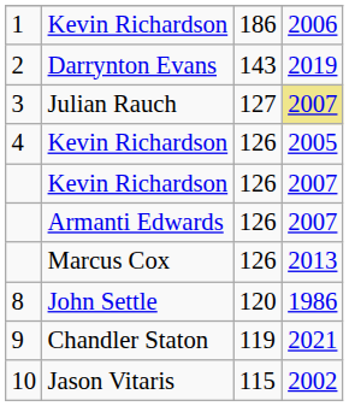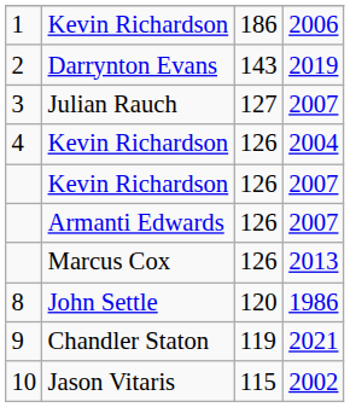 <table class="wikitable">
 <tr>
 </tr>
 <tr>
 <td>1</td>
 <td><a href='#'>Kevin Richardson</a></td>
 <td><abbr>186</abbr></td>
 <td><a href='#'>2006</a></td>
 </tr>
 <tr>
 <td>2</td>
 <td><a href='#'>Darrynton Evans</a></td>
 <td><abbr>143</abbr></td>
 <td><a href='#'>2019</a></td>
 </tr>
 <tr>
 <td>3</td>
 <td>Julian Rauch</td>
 <td><abbr>127</abbr></td>
-<td style="background: khaki;"><a href='#'>2007</a></td>
+<td><a href='#'>2007</a></td>
 </tr>
 <tr>
 <td>4</td>
 <td><a href='#'>Kevin Richardson</a></td>
 <td><abbr>126</abbr></td>
-<td><a href='#'>2005</a></td>
+<td><a href='#'>2004</a></td>
 </tr>
 <tr>
 <td></td>
 <td><a href='#'>Kevin Richardson</a></td>
 <td><abbr>126</abbr></td>
 <td><a href='#'>2007</a></td>
 </tr>
 <tr>
 <td></td>
 <td><a href='#'>Armanti Edwards</a></td>
 <td><abbr>126</abbr></td>
 <td><a href='#'>2007</a></td>
 </tr>
 <tr>
 <td></td>
 <td>Marcus Cox</td>
 <td><abbr>126</abbr></td>
 <td><a href='#'>2013</a></td>
 </tr>
 <tr>
 <td>8</td>
 <td><a href='#'>John Settle</a></td>
 <td><abbr>120</abbr></td>
 <td><a href='#'>1986</a></td>
 </tr>
 <tr>
 <td>9</td>
 <td>Chandler Staton</td>
 <td><abbr>119</abbr></td>
 <td><a href='#'>2021</a></td>
 </tr>
 <tr>
 <td>10</td>
 <td>Jason Vitaris</td>
 <td><abbr>115</abbr></td>
 <td><a href='#'>2002</a></td>
 </tr>
 </table>
